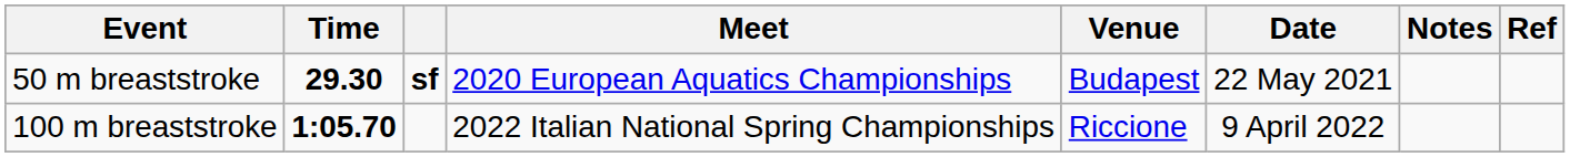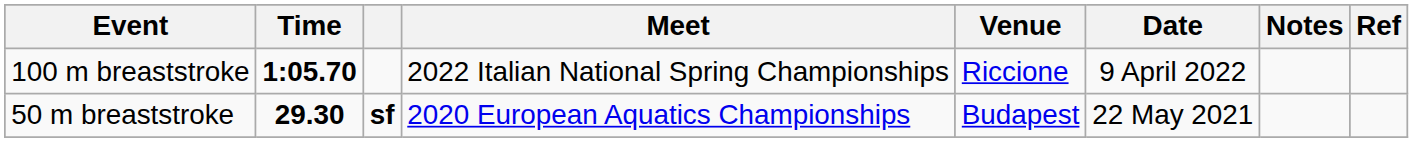 <table class="wikitable" style="font-size:100%; text-align:left;">
 <tr>
 <th>Event</th>
 <th>Time</th>
 <th></th>
 <th>Meet</th>
 <th>Venue</th>
 <th>Date</th>
 <th>Notes</th>
 <th>Ref</th>
 </tr>
 <tr>
+<td>100 m breaststroke</td>
+<td align=center><strong>1:05.70</strong></td>
+<td></td>
+<td>2022 Italian National Spring Championships</td>
+<td> <a href='#'>Riccione</a></td>
+<td align=center>9 April 2022</td>
+<td></td>
+<td></td>
+</tr>
+<tr>
 <td>50 m breaststroke</td>
 <td align=center><strong>29.30</strong></td>
 <td><strong>sf</strong></td>
 <td><a href='#'>2020 European Aquatics Championships</a></td>
 <td> <a href='#'>Budapest</a></td>
 <td align=center>22 May 2021</td>
 <td>     </td>
 <td></td>
 </tr>
-<tr>
-<td>100 m breaststroke</td>
-<td align=center><strong>1:05.70</strong></td>
-<td></td>
-<td>2022 Italian National Spring Championships</td>
-<td> <a href='#'>Riccione</a></td>
-<td align=center>9 April 2022</td>
-<td></td>
-<td></td>
-</tr>
 </table>
